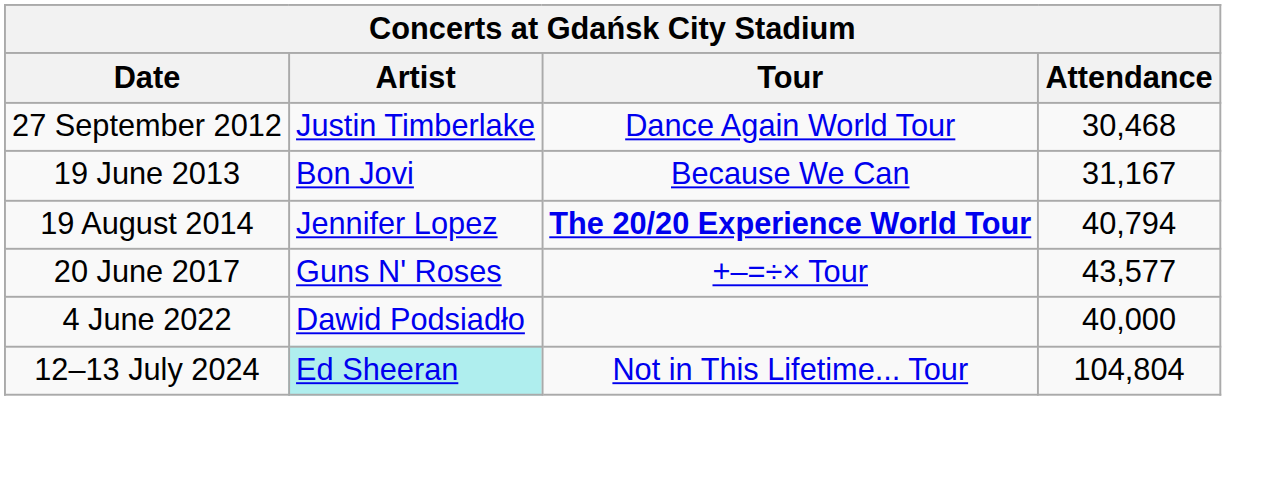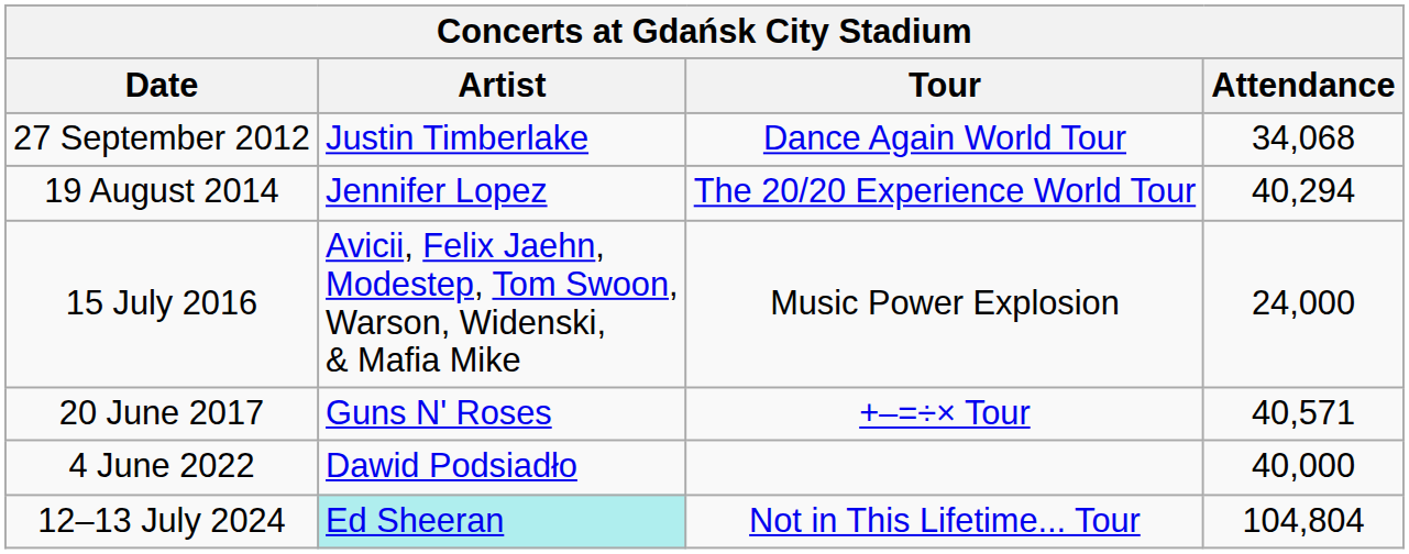 <table class="wikitable" style="text-align:center;">
 <tr>
 <th colspan=4>Concerts at Gdańsk City Stadium</th>
 </tr>
 <tr>
 <th>Date</th>
 <th>Artist</th>
 <th>Tour</th>
 <th>Attendance</th>
 </tr>
 <tr>
 <td>27 September 2012</td>
 <td align=left><a href='#'>Justin Timberlake</a></td>
 <td><a href='#'>Dance Again World Tour</a></td>
-<td>30,468</td>
-</tr>
-<tr>
-<td>19 June 2013</td>
-<td align=left><a href='#'>Bon Jovi</a></td>
-<td><a href='#'>Because We Can</a></td>
-<td>31,167</td>
+<td>34,068</td>
 </tr>
 <tr>
 <td>19 August 2014</td>
 <td align=left><a href='#'>Jennifer Lopez</a></td>
-<td><strong><a href='#'>The 20/20 Experience World Tour</a></strong></td>
-<td>40,794</td>
+<td><a href='#'>The 20/20 Experience World Tour</a></td>
+<td>40,294</td>
+</tr>
+<tr>
+<td>15 July 2016</td>
+<td align=left><a href='#'>Avicii</a>, <a href='#'>Felix Jaehn</a>,<br><a href='#'>Modestep</a>, <a href='#'>Tom Swoon</a>,<br>Warson, Widenski,<br>& Mafia Mike</td>
+<td>Music Power Explosion</td>
+<td>24,000</td>
 </tr>
 <tr>
 <td>20 June 2017</td>
 <td align=left><a href='#'>Guns N' Roses</a></td>
 <td><a href='#'>+–=÷× Tour</a></td>
-<td>43,577</td>
+<td>40,571</td>
 </tr>
 <tr>
 <td>4 June 2022</td>
 <td align=left><a href='#'>Dawid Podsiadło</a></td>
 <td></td>
 <td>40,000</td>
 </tr>
 <tr>
 <td>12–13 July 2024</td>
 <td align=left style="background: paleturquoise;"><a href='#'>Ed Sheeran</a></td>
 <td><a href='#'>Not in This Lifetime... Tour</a></td>
 <td>104,804</td>
 </tr>
 </table>
